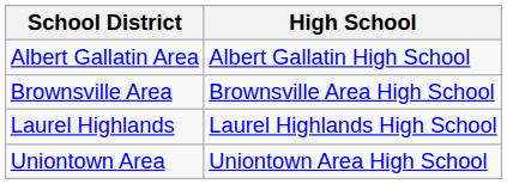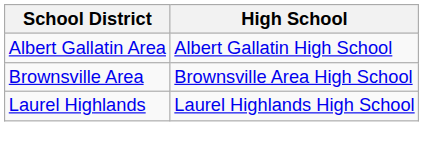 <table class="wikitable">
 <tr>
 <th>School District</th>
 <th>High School</th>
 </tr>
 <tr>
 <td><a href='#'>Albert Gallatin Area</a></td>
 <td><a href='#'>Albert Gallatin High School</a></td>
 </tr>
 <tr>
 <td><a href='#'>Brownsville Area</a></td>
 <td><a href='#'>Brownsville Area High School</a></td>
 </tr>
 <tr>
 <td><a href='#'>Laurel Highlands</a></td>
 <td><a href='#'>Laurel Highlands High School</a></td>
 </tr>
-<tr>
-<td><a href='#'>Uniontown Area</a></td>
-<td><a href='#'>Uniontown Area High School</a></td>
-</tr>
 </table>
